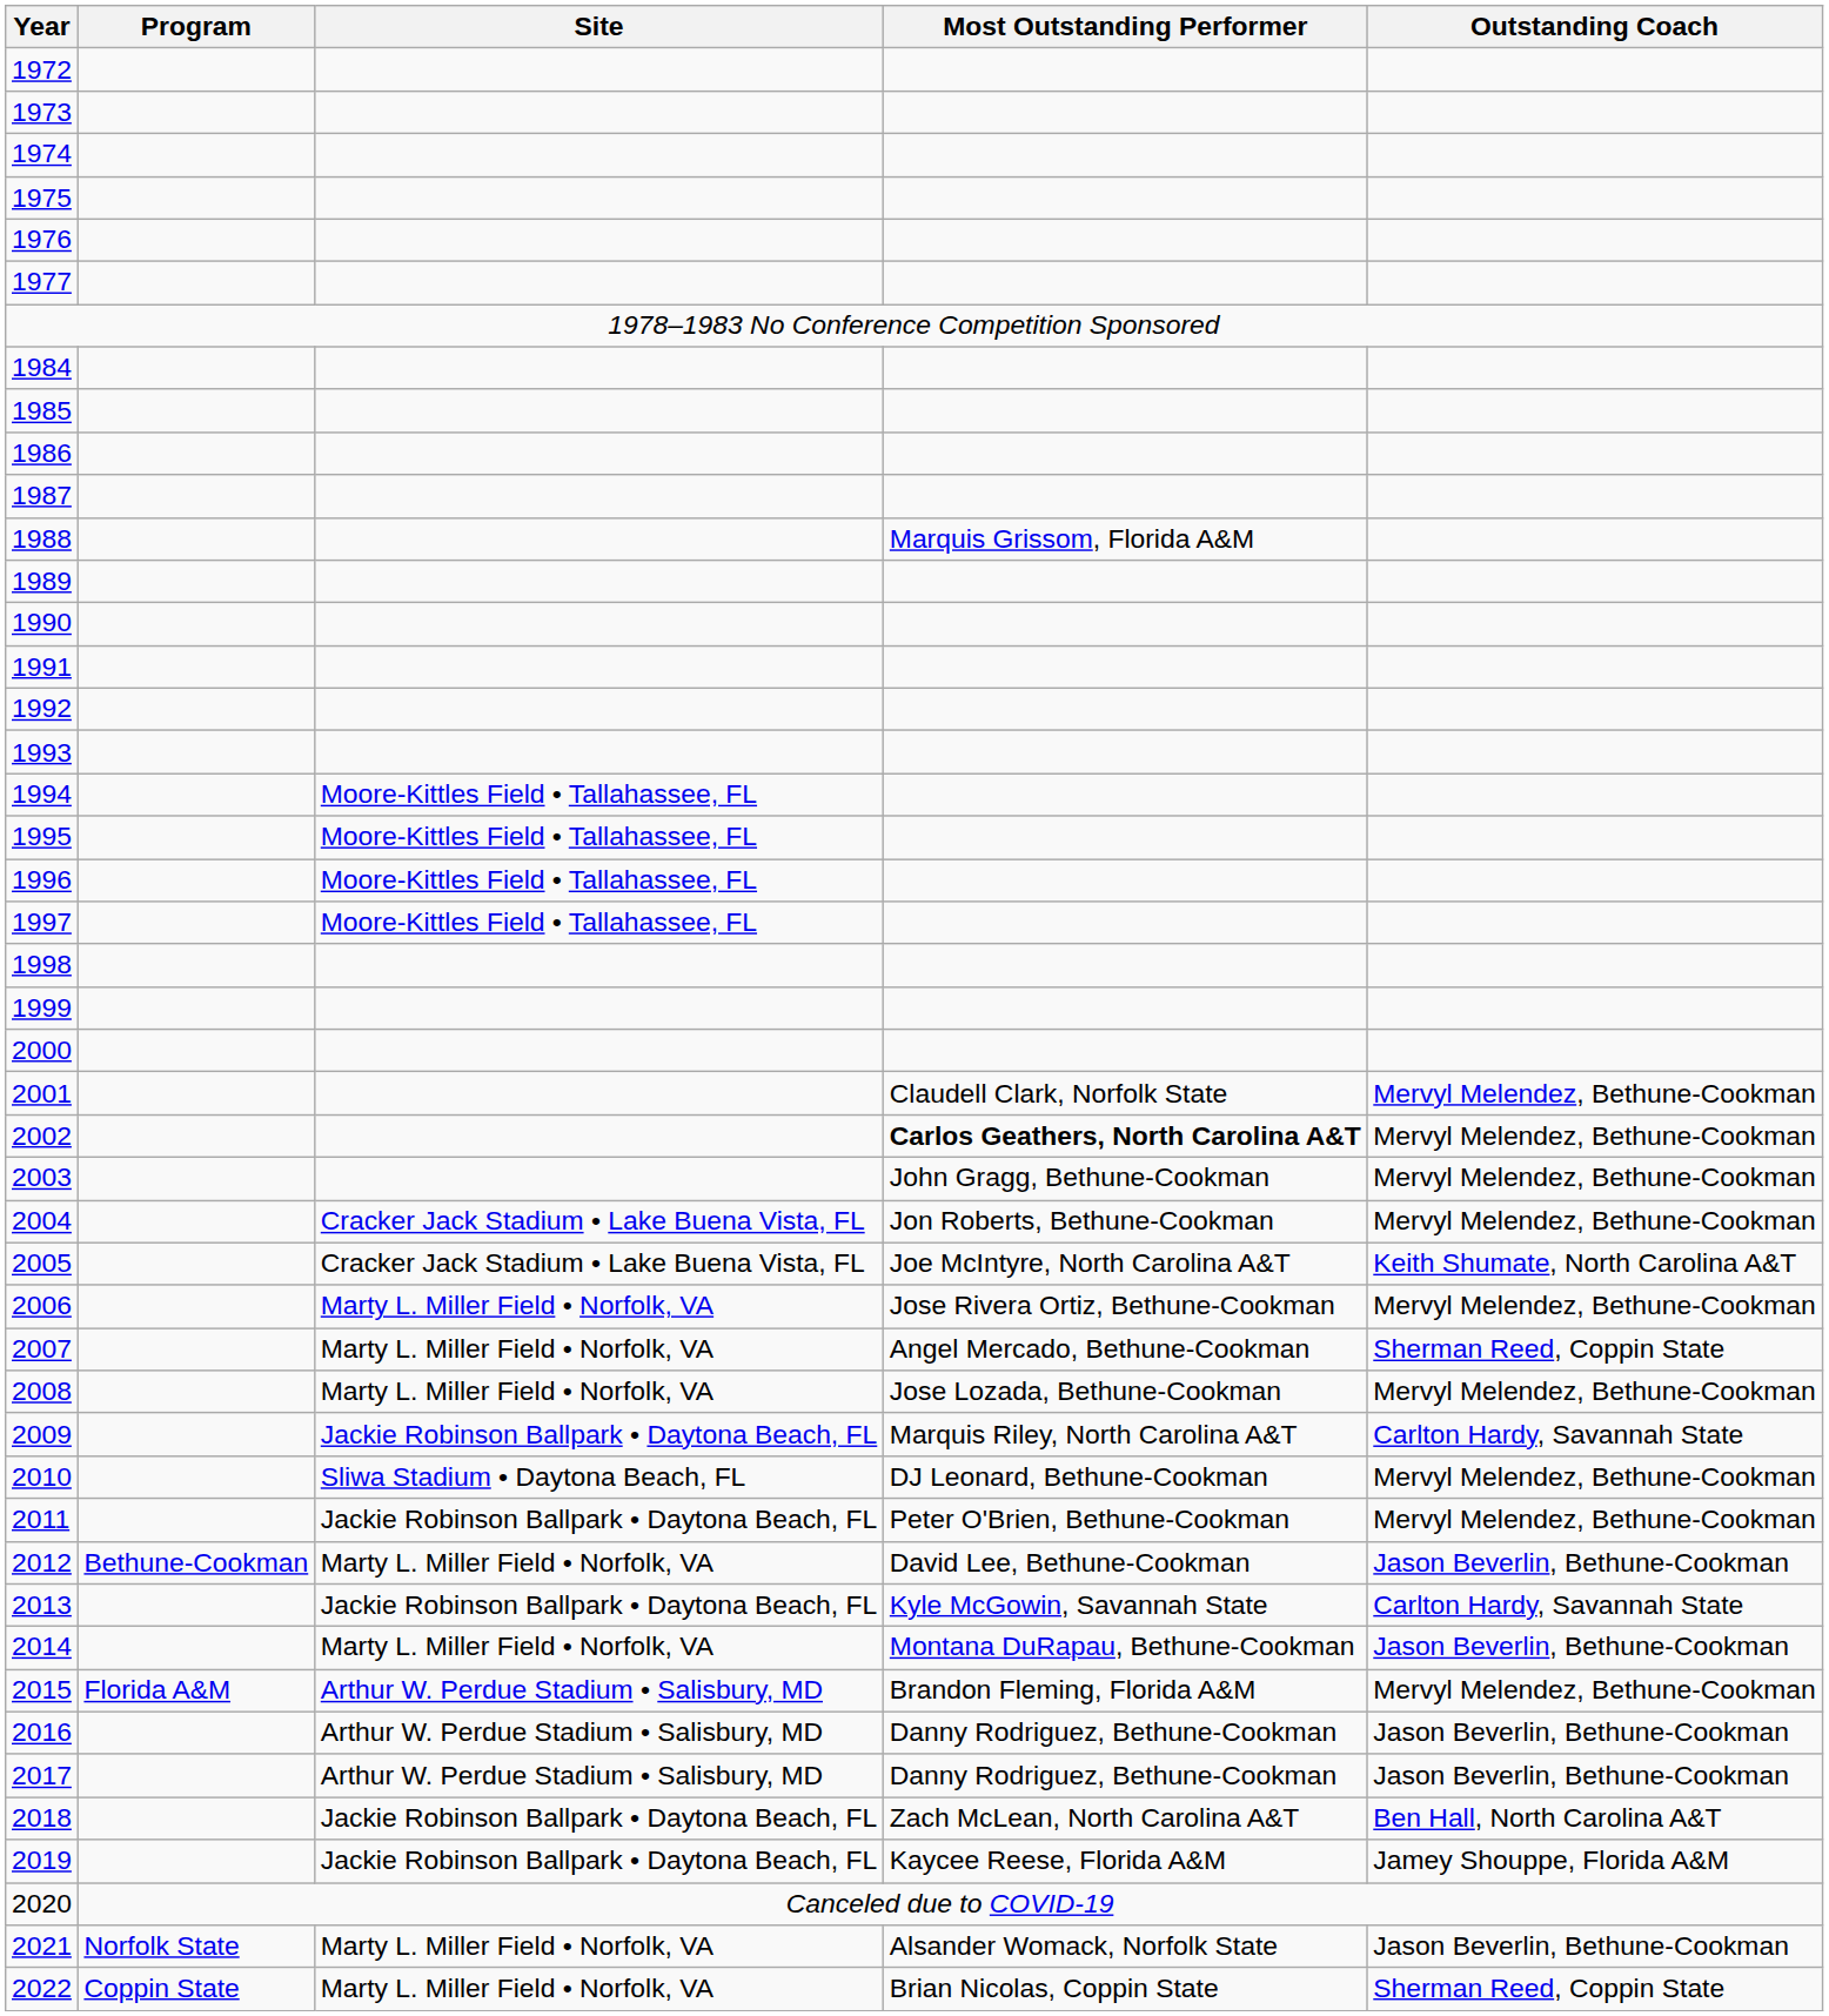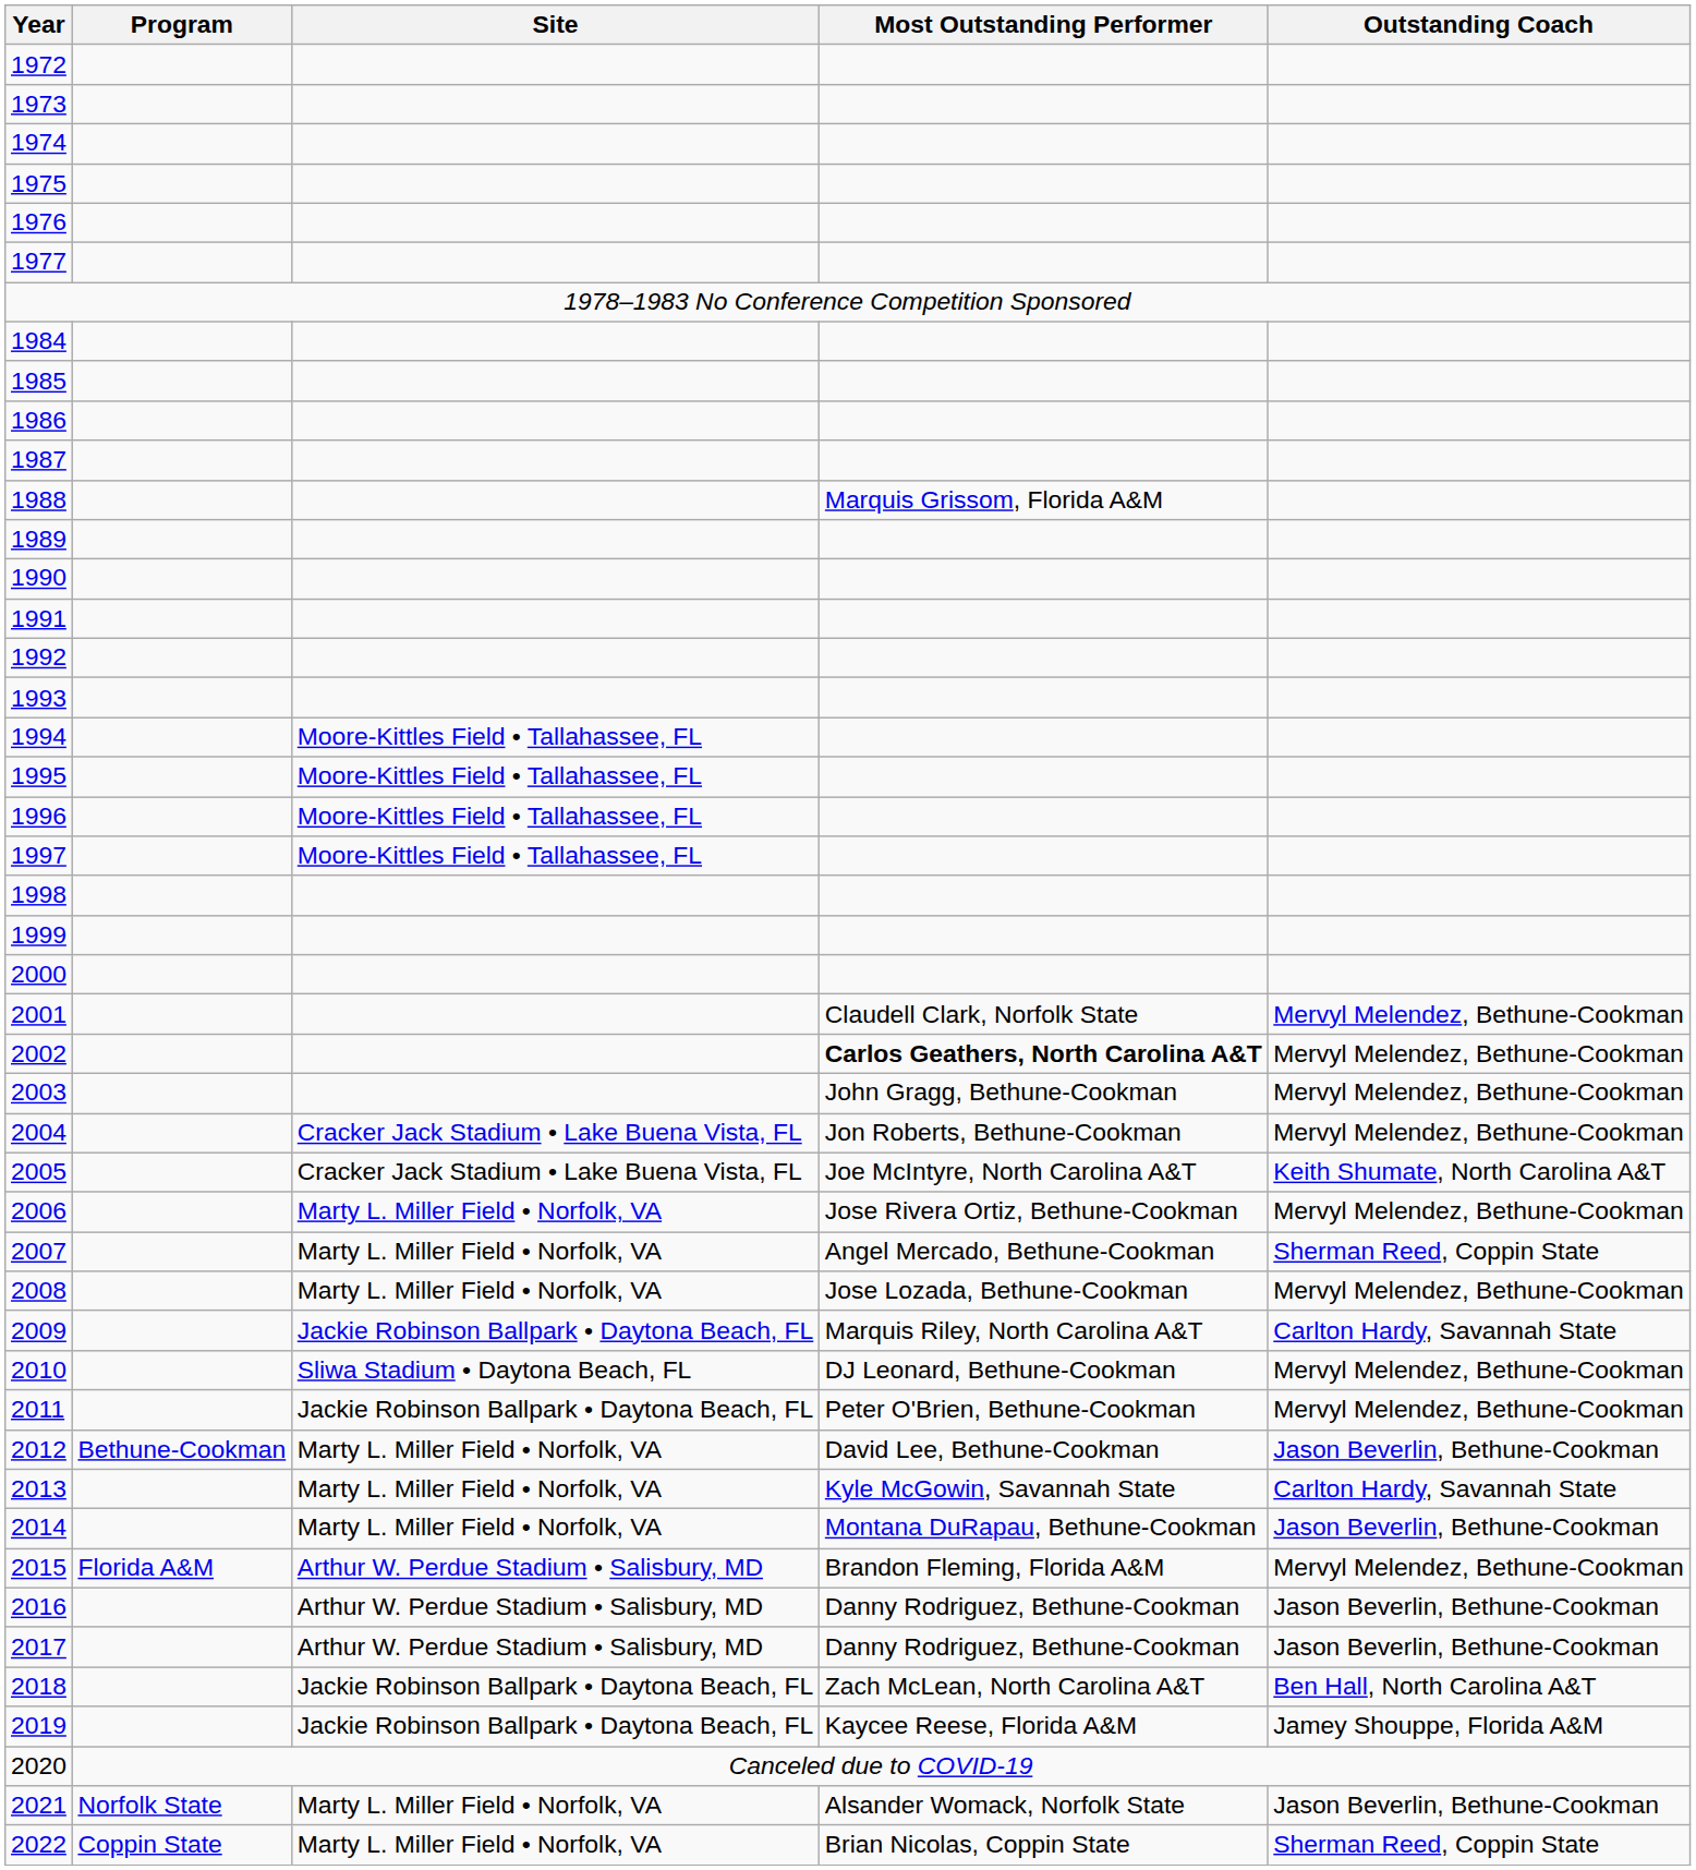 <table class="wikitable">
 <tr>
 <th>Year</th>
 <th>Program</th>
 <th>Site</th>
 <th>Most Outstanding Performer</th>
 <th>Outstanding Coach</th>
 </tr>
 <tr>
 <td><a href='#'>1972</a></td>
 <td></td>
 <td></td>
 <td></td>
 <td></td>
 </tr>
 <tr>
 <td><a href='#'>1973</a></td>
 <td></td>
 <td></td>
 <td></td>
 <td></td>
 </tr>
 <tr>
 <td><a href='#'>1974</a></td>
 <td></td>
 <td></td>
 <td></td>
 <td></td>
 </tr>
 <tr>
 <td><a href='#'>1975</a></td>
 <td></td>
 <td></td>
 <td></td>
 <td></td>
 </tr>
 <tr>
 <td><a href='#'>1976</a></td>
 <td></td>
 <td></td>
 <td></td>
 <td></td>
 </tr>
 <tr>
 <td><a href='#'>1977</a></td>
 <td></td>
 <td></td>
 <td></td>
 <td></td>
 </tr>
 <tr align=center>
 <td colspan=5><em>1978–1983 No Conference Competition Sponsored</em></td>
 </tr>
 <tr>
 <td><a href='#'>1984</a></td>
 <td></td>
 <td></td>
 <td></td>
 <td></td>
 </tr>
 <tr>
 <td><a href='#'>1985</a></td>
 <td></td>
 <td></td>
 <td></td>
 <td></td>
 </tr>
 <tr>
 <td><a href='#'>1986</a></td>
 <td></td>
 <td></td>
 <td></td>
 <td></td>
 </tr>
 <tr>
 <td><a href='#'>1987</a></td>
 <td></td>
 <td></td>
 <td></td>
 <td></td>
 </tr>
 <tr>
 <td><a href='#'>1988</a></td>
 <td></td>
 <td></td>
 <td><a href='#'>Marquis Grissom</a>, Florida A&M</td>
 <td></td>
 </tr>
 <tr>
 <td><a href='#'>1989</a></td>
 <td></td>
 <td></td>
 <td></td>
 <td></td>
 </tr>
 <tr>
 <td><a href='#'>1990</a></td>
 <td></td>
 <td></td>
 <td></td>
 <td></td>
 </tr>
 <tr>
 <td><a href='#'>1991</a></td>
 <td></td>
 <td></td>
 <td></td>
 <td></td>
 </tr>
 <tr>
 <td><a href='#'>1992</a></td>
 <td></td>
 <td></td>
 <td></td>
 <td></td>
 </tr>
 <tr>
 <td><a href='#'>1993</a></td>
 <td></td>
 <td></td>
 <td></td>
 <td></td>
 </tr>
 <tr>
 <td><a href='#'>1994</a></td>
 <td></td>
 <td><a href='#'>Moore-Kittles Field</a> • <a href='#'>Tallahassee, FL</a></td>
 <td></td>
 <td></td>
 </tr>
 <tr>
 <td><a href='#'>1995</a></td>
 <td></td>
 <td><a href='#'>Moore-Kittles Field</a> • <a href='#'>Tallahassee, FL</a></td>
 <td></td>
 <td></td>
 </tr>
 <tr>
 <td><a href='#'>1996</a></td>
 <td></td>
 <td><a href='#'>Moore-Kittles Field</a> • <a href='#'>Tallahassee, FL</a></td>
 <td></td>
 <td></td>
 </tr>
 <tr>
 <td><a href='#'>1997</a></td>
 <td></td>
 <td><a href='#'>Moore-Kittles Field</a> • <a href='#'>Tallahassee, FL</a></td>
 <td></td>
 <td></td>
 </tr>
 <tr>
 <td><a href='#'>1998</a></td>
 <td></td>
 <td></td>
 <td></td>
 <td></td>
 </tr>
 <tr>
 <td><a href='#'>1999</a></td>
 <td></td>
 <td></td>
 <td></td>
 <td></td>
 </tr>
 <tr>
 <td><a href='#'>2000</a></td>
 <td></td>
 <td></td>
 <td></td>
 <td></td>
 </tr>
 <tr>
 <td><a href='#'>2001</a></td>
 <td></td>
 <td></td>
 <td>Claudell Clark, Norfolk State</td>
 <td><a href='#'>Mervyl Melendez</a>, Bethune-Cookman</td>
 </tr>
 <tr>
 <td><a href='#'>2002</a></td>
 <td></td>
 <td></td>
 <td><strong>Carlos Geathers, North Carolina A&T</strong></td>
 <td>Mervyl Melendez, Bethune-Cookman</td>
 </tr>
 <tr>
 <td><a href='#'>2003</a></td>
 <td></td>
 <td></td>
 <td>John Gragg, Bethune-Cookman</td>
 <td>Mervyl Melendez, Bethune-Cookman</td>
 </tr>
 <tr>
 <td><a href='#'>2004</a></td>
 <td></td>
 <td><a href='#'>Cracker Jack Stadium</a> • <a href='#'>Lake Buena Vista, FL</a></td>
 <td>Jon Roberts, Bethune-Cookman</td>
 <td>Mervyl Melendez, Bethune-Cookman</td>
 </tr>
 <tr>
 <td><a href='#'>2005</a></td>
 <td></td>
 <td>Cracker Jack Stadium • Lake Buena Vista, FL</td>
 <td>Joe McIntyre, North Carolina A&T</td>
 <td><a href='#'>Keith Shumate</a>, North Carolina A&T</td>
 </tr>
 <tr>
 <td><a href='#'>2006</a></td>
 <td></td>
 <td><a href='#'>Marty L. Miller Field</a> • <a href='#'>Norfolk, VA</a></td>
 <td>Jose Rivera Ortiz, Bethune-Cookman</td>
 <td>Mervyl Melendez, Bethune-Cookman</td>
 </tr>
 <tr>
 <td><a href='#'>2007</a></td>
 <td></td>
 <td>Marty L. Miller Field • Norfolk, VA</td>
 <td>Angel Mercado, Bethune-Cookman</td>
 <td><a href='#'>Sherman Reed</a>, Coppin State</td>
 </tr>
 <tr>
 <td><a href='#'>2008</a></td>
 <td></td>
 <td>Marty L. Miller Field • Norfolk, VA</td>
 <td>Jose Lozada, Bethune-Cookman</td>
 <td>Mervyl Melendez, Bethune-Cookman</td>
 </tr>
 <tr>
 <td><a href='#'>2009</a></td>
 <td></td>
 <td><a href='#'>Jackie Robinson Ballpark</a> • <a href='#'>Daytona Beach, FL</a></td>
 <td>Marquis Riley, North Carolina A&T</td>
 <td><a href='#'>Carlton Hardy</a>, Savannah State</td>
 </tr>
 <tr>
 <td><a href='#'>2010</a></td>
 <td></td>
 <td><a href='#'>Sliwa Stadium</a> • Daytona Beach, FL</td>
 <td>DJ Leonard, Bethune-Cookman</td>
 <td>Mervyl Melendez, Bethune-Cookman</td>
 </tr>
 <tr>
 <td><a href='#'>2011</a></td>
 <td></td>
 <td>Jackie Robinson Ballpark • Daytona Beach, FL</td>
 <td>Peter O'Brien, Bethune-Cookman</td>
 <td>Mervyl Melendez, Bethune-Cookman</td>
 </tr>
 <tr>
 <td><a href='#'>2012</a></td>
 <td><a href='#'>Bethune-Cookman</a></td>
 <td>Marty L. Miller Field • Norfolk, VA</td>
 <td>David Lee, Bethune-Cookman</td>
 <td><a href='#'>Jason Beverlin</a>, Bethune-Cookman</td>
 </tr>
 <tr>
 <td><a href='#'>2013</a></td>
 <td></td>
-<td>Jackie Robinson Ballpark • Daytona Beach, FL</td>
+<td>Marty L. Miller Field • Norfolk, VA</td>
 <td><a href='#'>Kyle McGowin</a>, Savannah State</td>
 <td><a href='#'>Carlton Hardy</a>, Savannah State</td>
 </tr>
 <tr>
 <td><a href='#'>2014</a></td>
 <td></td>
 <td>Marty L. Miller Field • Norfolk, VA</td>
 <td><a href='#'>Montana DuRapau</a>, Bethune-Cookman</td>
 <td><a href='#'>Jason Beverlin</a>, Bethune-Cookman</td>
 </tr>
 <tr>
 <td><a href='#'>2015</a></td>
 <td><a href='#'>Florida A&M</a></td>
 <td><a href='#'>Arthur W. Perdue Stadium</a> • <a href='#'>Salisbury, MD</a></td>
 <td>Brandon Fleming, Florida A&M</td>
 <td>Mervyl Melendez, Bethune-Cookman</td>
 </tr>
 <tr>
 <td><a href='#'>2016</a></td>
 <td></td>
 <td>Arthur W. Perdue Stadium • Salisbury, MD</td>
 <td>Danny Rodriguez, Bethune-Cookman</td>
 <td>Jason Beverlin, Bethune-Cookman</td>
 </tr>
 <tr>
 <td><a href='#'>2017</a></td>
 <td></td>
 <td>Arthur W. Perdue Stadium • Salisbury, MD</td>
 <td>Danny Rodriguez, Bethune-Cookman</td>
 <td>Jason Beverlin, Bethune-Cookman</td>
 </tr>
 <tr>
 <td><a href='#'>2018</a></td>
 <td></td>
 <td>Jackie Robinson Ballpark • Daytona Beach, FL</td>
 <td>Zach McLean, North Carolina A&T</td>
 <td><a href='#'>Ben Hall</a>, North Carolina A&T</td>
 </tr>
 <tr>
 <td><a href='#'>2019</a></td>
 <td></td>
 <td>Jackie Robinson Ballpark • Daytona Beach, FL</td>
 <td>Kaycee Reese, Florida A&M</td>
 <td>Jamey Shouppe, Florida A&M</td>
 </tr>
 <tr>
 <td>2020</td>
 <td colspan=4 align=center><em>Canceled due to <a href='#'>COVID-19</a></em></td>
 </tr>
 <tr>
 <td><a href='#'>2021</a></td>
 <td><a href='#'>Norfolk State</a></td>
 <td>Marty L. Miller Field • Norfolk, VA</td>
 <td>Alsander Womack, Norfolk State</td>
 <td>Jason Beverlin, Bethune-Cookman</td>
 </tr>
 <tr>
 <td><a href='#'>2022</a></td>
 <td><a href='#'>Coppin State</a></td>
 <td>Marty L. Miller Field • Norfolk, VA</td>
 <td>Brian Nicolas, Coppin State</td>
 <td><a href='#'>Sherman Reed</a>, Coppin State</td>
 </tr>
 </table>
